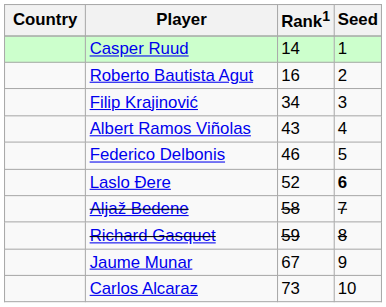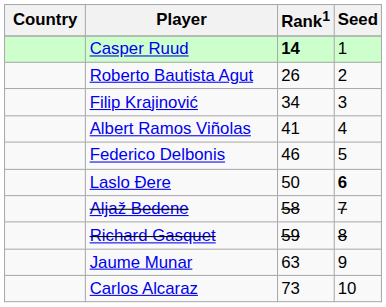 <table class="sortable wikitable">
 <tr>
 <th width="70">Country</th>
 <th width="175">Player</th>
 <th>Rank<sup>1</sup></th>
 <th>Seed</th>
 </tr>
 <tr>
 </tr>
 <tr style="background:#cfc;">
 <td></td>
 <td><a href='#'>Casper Ruud</a></td>
-<td>14</td>
+<td><strong>14</strong></td>
 <td>1</td>
 </tr>
 <tr>
 <td></td>
 <td><a href='#'>Roberto Bautista Agut</a></td>
-<td>16</td>
+<td>26</td>
 <td>2</td>
 </tr>
 <tr>
 <td></td>
 <td><a href='#'>Filip Krajinović</a></td>
 <td>34</td>
 <td>3</td>
 </tr>
 <tr>
 <td></td>
 <td><a href='#'>Albert Ramos Viñolas</a></td>
-<td>43</td>
+<td>41</td>
 <td>4</td>
 </tr>
 <tr>
 <td></td>
 <td><a href='#'>Federico Delbonis</a></td>
 <td>46</td>
 <td>5</td>
 </tr>
 <tr>
 <td></td>
 <td><a href='#'>Laslo Đere</a></td>
-<td>52</td>
+<td>50</td>
 <td><strong>6</strong></td>
 </tr>
 <tr>
 <td><s></s></td>
 <td><s><a href='#'>Aljaž Bedene</a></s></td>
 <td><s>58</s></td>
 <td><s>7</s></td>
 </tr>
 <tr>
 <td><s></s></td>
 <td><s><a href='#'>Richard Gasquet</a></s></td>
 <td><s>59</s></td>
 <td><s>8</s></td>
 </tr>
 <tr>
 <td></td>
 <td><a href='#'>Jaume Munar</a></td>
-<td>67</td>
+<td>63</td>
 <td>9</td>
 </tr>
 <tr>
 <td></td>
 <td><a href='#'>Carlos Alcaraz</a></td>
 <td>73</td>
 <td>10</td>
 </tr>
 </table>
